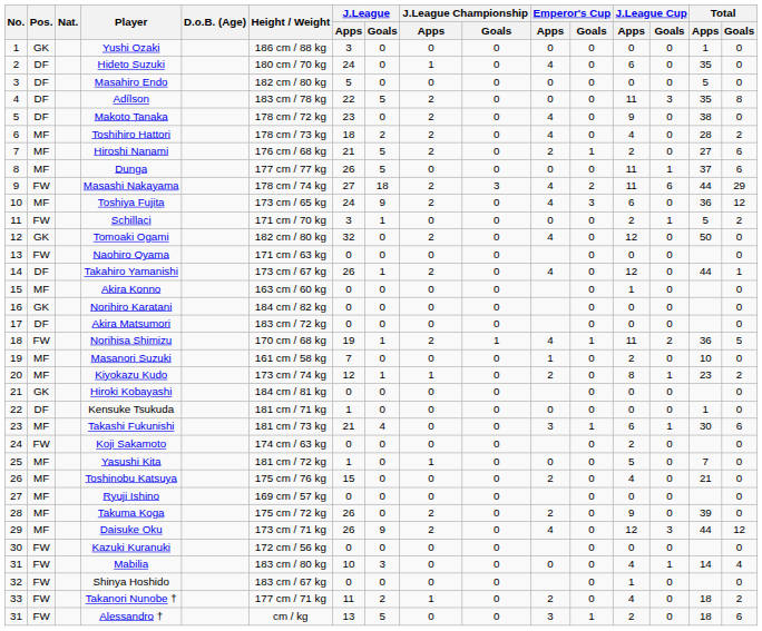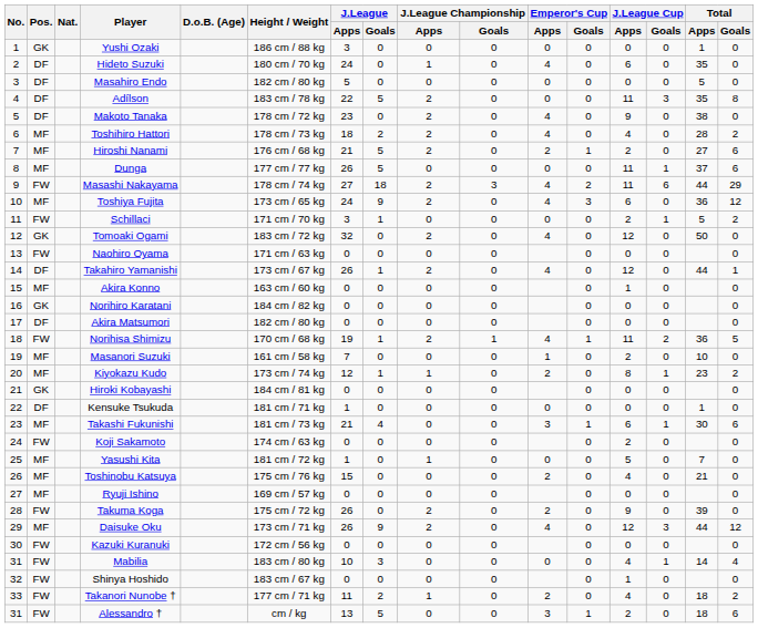 <table class="wikitable" style="text-align:center;">
 <tr>
 <th rowspan="2">No.</th>
 <th rowspan="2">Pos.</th>
 <th rowspan="2">Nat.</th>
 <th rowspan="2">Player</th>
 <th rowspan="2">D.o.B. (Age)</th>
 <th rowspan="2">Height / Weight</th>
 <th colspan="2"><a href='#'>J.League</a></th>
 <th colspan="2">J.League Championship</th>
 <th colspan="2"><a href='#'>Emperor's Cup</a></th>
 <th colspan="2"><a href='#'>J.League Cup</a></th>
 <th colspan="2">Total</th>
 </tr>
 <tr>
 <th>Apps</th>
 <th>Goals</th>
 <th>Apps</th>
 <th>Goals</th>
 <th>Apps</th>
 <th>Goals</th>
 <th>Apps</th>
 <th>Goals</th>
 <th>Apps</th>
 <th>Goals</th>
 </tr>
 <tr>
 <td>1</td>
 <td>GK</td>
 <td></td>
 <td><a href='#'>Yushi Ozaki</a></td>
 <td></td>
 <td>186 cm / 88 kg</td>
 <td>3</td>
 <td>0</td>
 <td>0</td>
 <td>0</td>
 <td>0</td>
 <td>0</td>
 <td>0</td>
 <td>0</td>
 <td>1</td>
 <td>0</td>
 </tr>
 <tr>
 <td>2</td>
 <td>DF</td>
 <td></td>
 <td><a href='#'>Hideto Suzuki</a></td>
 <td></td>
 <td>180 cm / 70 kg</td>
 <td>24</td>
 <td>0</td>
 <td>1</td>
 <td>0</td>
 <td>4</td>
 <td>0</td>
 <td>6</td>
 <td>0</td>
 <td>35</td>
 <td>0</td>
 </tr>
 <tr>
 <td>3</td>
 <td>DF</td>
 <td></td>
 <td><a href='#'>Masahiro Endo</a></td>
 <td></td>
 <td>182 cm / 80 kg</td>
 <td>5</td>
 <td>0</td>
 <td>0</td>
 <td>0</td>
 <td>0</td>
 <td>0</td>
 <td>0</td>
 <td>0</td>
 <td>5</td>
 <td>0</td>
 </tr>
 <tr>
 <td>4</td>
 <td>DF</td>
 <td></td>
 <td><a href='#'>Adílson</a></td>
 <td></td>
 <td>183 cm / 78 kg</td>
 <td>22</td>
 <td>5</td>
 <td>2</td>
 <td>0</td>
 <td>0</td>
 <td>0</td>
 <td>11</td>
 <td>3</td>
 <td>35</td>
 <td>8</td>
 </tr>
 <tr>
 <td>5</td>
 <td>DF</td>
 <td></td>
 <td><a href='#'>Makoto Tanaka</a></td>
 <td></td>
 <td>178 cm / 72 kg</td>
 <td>23</td>
 <td>0</td>
 <td>2</td>
 <td>0</td>
 <td>4</td>
 <td>0</td>
 <td>9</td>
 <td>0</td>
 <td>38</td>
 <td>0</td>
 </tr>
 <tr>
 <td>6</td>
 <td>MF</td>
 <td></td>
 <td><a href='#'>Toshihiro Hattori</a></td>
 <td></td>
 <td>178 cm / 73 kg</td>
 <td>18</td>
 <td>2</td>
 <td>2</td>
 <td>0</td>
 <td>4</td>
 <td>0</td>
 <td>4</td>
 <td>0</td>
 <td>28</td>
 <td>2</td>
 </tr>
 <tr>
 <td>7</td>
 <td>MF</td>
 <td></td>
 <td><a href='#'>Hiroshi Nanami</a></td>
 <td></td>
 <td>176 cm / 68 kg</td>
 <td>21</td>
 <td>5</td>
 <td>2</td>
 <td>0</td>
 <td>2</td>
 <td>1</td>
 <td>2</td>
 <td>0</td>
 <td>27</td>
 <td>6</td>
 </tr>
 <tr>
 <td>8</td>
 <td>MF</td>
 <td></td>
 <td><a href='#'>Dunga</a></td>
 <td></td>
 <td>177 cm / 77 kg</td>
 <td>26</td>
 <td>5</td>
 <td>0</td>
 <td>0</td>
 <td>0</td>
 <td>0</td>
 <td>11</td>
 <td>1</td>
 <td>37</td>
 <td>6</td>
 </tr>
 <tr>
 <td>9</td>
 <td>FW</td>
 <td></td>
 <td><a href='#'>Masashi Nakayama</a></td>
 <td></td>
 <td>178 cm / 74 kg</td>
 <td>27</td>
 <td>18</td>
 <td>2</td>
 <td>3</td>
 <td>4</td>
 <td>2</td>
 <td>11</td>
 <td>6</td>
 <td>44</td>
 <td>29</td>
 </tr>
 <tr>
 <td>10</td>
 <td>MF</td>
 <td></td>
 <td><a href='#'>Toshiya Fujita</a></td>
 <td></td>
 <td>173 cm / 65 kg</td>
 <td>24</td>
 <td>9</td>
 <td>2</td>
 <td>0</td>
 <td>4</td>
 <td>3</td>
 <td>6</td>
 <td>0</td>
 <td>36</td>
 <td>12</td>
 </tr>
 <tr>
 <td>11</td>
 <td>FW</td>
 <td></td>
 <td><a href='#'>Schillaci</a></td>
 <td></td>
 <td>171 cm / 70 kg</td>
 <td>3</td>
 <td>1</td>
 <td>0</td>
 <td>0</td>
 <td>0</td>
 <td>0</td>
 <td>2</td>
 <td>1</td>
 <td>5</td>
 <td>2</td>
 </tr>
 <tr>
 <td>12</td>
 <td>GK</td>
 <td></td>
 <td><a href='#'>Tomoaki Ogami</a></td>
 <td></td>
-<td>182 cm / 80 kg</td>
+<td>183 cm / 72 kg</td>
 <td>32</td>
 <td>0</td>
 <td>2</td>
 <td>0</td>
 <td>4</td>
 <td>0</td>
 <td>12</td>
 <td>0</td>
 <td>50</td>
 <td>0</td>
 </tr>
 <tr>
 <td>13</td>
 <td>FW</td>
 <td></td>
 <td><a href='#'>Naohiro Oyama</a></td>
 <td></td>
 <td>171 cm / 63 kg</td>
 <td>0</td>
 <td>0</td>
 <td>0</td>
 <td>0</td>
 <td></td>
 <td>0</td>
 <td>0</td>
 <td>0</td>
 <td></td>
 <td>0</td>
 </tr>
 <tr>
 <td>14</td>
 <td>DF</td>
 <td></td>
 <td><a href='#'>Takahiro Yamanishi</a></td>
 <td></td>
 <td>173 cm / 67 kg</td>
 <td>26</td>
 <td>1</td>
 <td>2</td>
 <td>0</td>
 <td>4</td>
 <td>0</td>
 <td>12</td>
 <td>0</td>
 <td>44</td>
 <td>1</td>
 </tr>
 <tr>
 <td>15</td>
 <td>MF</td>
 <td></td>
 <td><a href='#'>Akira Konno</a></td>
 <td></td>
 <td>163 cm / 60 kg</td>
 <td>0</td>
 <td>0</td>
 <td>0</td>
 <td>0</td>
 <td></td>
 <td>0</td>
 <td>1</td>
 <td>0</td>
 <td></td>
 <td>0</td>
 </tr>
 <tr>
 <td>16</td>
 <td>GK</td>
 <td></td>
 <td><a href='#'>Norihiro Karatani</a></td>
 <td></td>
 <td>184 cm / 82 kg</td>
 <td>0</td>
 <td>0</td>
 <td>0</td>
 <td>0</td>
 <td></td>
 <td>0</td>
 <td>0</td>
 <td>0</td>
 <td></td>
 <td>0</td>
 </tr>
 <tr>
 <td>17</td>
 <td>DF</td>
 <td></td>
 <td><a href='#'>Akira Matsumori</a></td>
 <td></td>
-<td>183 cm / 72 kg</td>
+<td>182 cm / 80 kg</td>
 <td>0</td>
 <td>0</td>
 <td>0</td>
 <td>0</td>
 <td></td>
 <td>0</td>
 <td>0</td>
 <td>0</td>
 <td></td>
 <td>0</td>
 </tr>
 <tr>
 <td>18</td>
 <td>FW</td>
 <td></td>
 <td><a href='#'>Norihisa Shimizu</a></td>
 <td></td>
 <td>170 cm / 68 kg</td>
 <td>19</td>
 <td>1</td>
 <td>2</td>
 <td>1</td>
 <td>4</td>
 <td>1</td>
 <td>11</td>
 <td>2</td>
 <td>36</td>
 <td>5</td>
 </tr>
 <tr>
 <td>19</td>
 <td>MF</td>
 <td></td>
 <td><a href='#'>Masanori Suzuki</a></td>
 <td></td>
 <td>161 cm / 58 kg</td>
 <td>7</td>
 <td>0</td>
 <td>0</td>
 <td>0</td>
 <td>1</td>
 <td>0</td>
 <td>2</td>
 <td>0</td>
 <td>10</td>
 <td>0</td>
 </tr>
 <tr>
 <td>20</td>
 <td>MF</td>
 <td></td>
 <td><a href='#'>Kiyokazu Kudo</a></td>
 <td></td>
 <td>173 cm / 74 kg</td>
 <td>12</td>
 <td>1</td>
 <td>1</td>
 <td>0</td>
 <td>2</td>
 <td>0</td>
 <td>8</td>
 <td>1</td>
 <td>23</td>
 <td>2</td>
 </tr>
 <tr>
 <td>21</td>
 <td>GK</td>
 <td></td>
 <td><a href='#'>Hiroki Kobayashi</a></td>
 <td></td>
 <td>184 cm / 81 kg</td>
 <td>0</td>
 <td>0</td>
 <td>0</td>
 <td>0</td>
 <td></td>
 <td>0</td>
 <td>0</td>
 <td>0</td>
 <td></td>
 <td>0</td>
 </tr>
 <tr>
 <td>22</td>
 <td>DF</td>
 <td></td>
 <td>Kensuke Tsukuda</td>
 <td></td>
 <td>181 cm / 71 kg</td>
 <td>1</td>
 <td>0</td>
 <td>0</td>
 <td>0</td>
 <td>0</td>
 <td>0</td>
 <td>0</td>
 <td>0</td>
 <td>1</td>
 <td>0</td>
 </tr>
 <tr>
 <td>23</td>
 <td>MF</td>
 <td></td>
 <td><a href='#'>Takashi Fukunishi</a></td>
 <td></td>
 <td>181 cm / 73 kg</td>
 <td>21</td>
 <td>4</td>
 <td>0</td>
 <td>0</td>
 <td>3</td>
 <td>1</td>
 <td>6</td>
 <td>1</td>
 <td>30</td>
 <td>6</td>
 </tr>
 <tr>
 <td>24</td>
 <td>FW</td>
 <td></td>
 <td><a href='#'>Koji Sakamoto</a></td>
 <td></td>
 <td>174 cm / 63 kg</td>
 <td>0</td>
 <td>0</td>
 <td>0</td>
 <td>0</td>
 <td></td>
 <td>0</td>
 <td>2</td>
 <td>0</td>
 <td></td>
 <td>0</td>
 </tr>
 <tr>
 <td>25</td>
 <td>MF</td>
 <td></td>
 <td><a href='#'>Yasushi Kita</a></td>
 <td></td>
 <td>181 cm / 72 kg</td>
 <td>1</td>
 <td>0</td>
 <td>1</td>
 <td>0</td>
 <td>0</td>
 <td>0</td>
 <td>5</td>
 <td>0</td>
 <td>7</td>
 <td>0</td>
 </tr>
 <tr>
 <td>26</td>
 <td>MF</td>
 <td></td>
 <td><a href='#'>Toshinobu Katsuya</a></td>
 <td></td>
 <td>175 cm / 76 kg</td>
 <td>15</td>
 <td>0</td>
 <td>0</td>
 <td>0</td>
 <td>2</td>
 <td>0</td>
 <td>4</td>
 <td>0</td>
 <td>21</td>
 <td>0</td>
 </tr>
 <tr>
 <td>27</td>
 <td>MF</td>
 <td></td>
 <td><a href='#'>Ryuji Ishino</a></td>
 <td></td>
 <td>169 cm / 57 kg</td>
 <td>0</td>
 <td>0</td>
 <td>0</td>
 <td>0</td>
 <td></td>
 <td>0</td>
 <td>0</td>
 <td>0</td>
 <td></td>
 <td>0</td>
 </tr>
 <tr>
 <td>28</td>
-<td>MF</td>
+<td>FW</td>
 <td></td>
 <td><a href='#'>Takuma Koga</a></td>
 <td></td>
 <td>175 cm / 72 kg</td>
 <td>26</td>
 <td>0</td>
 <td>2</td>
 <td>0</td>
 <td>2</td>
 <td>0</td>
 <td>9</td>
 <td>0</td>
 <td>39</td>
 <td>0</td>
 </tr>
 <tr>
 <td>29</td>
 <td>MF</td>
 <td></td>
 <td><a href='#'>Daisuke Oku</a></td>
 <td></td>
 <td>173 cm / 71 kg</td>
 <td>26</td>
 <td>9</td>
 <td>2</td>
 <td>0</td>
 <td>4</td>
 <td>0</td>
 <td>12</td>
 <td>3</td>
 <td>44</td>
 <td>12</td>
 </tr>
 <tr>
 <td>30</td>
 <td>FW</td>
 <td></td>
 <td><a href='#'>Kazuki Kuranuki</a></td>
 <td></td>
 <td>172 cm / 56 kg</td>
 <td>0</td>
 <td>0</td>
 <td>0</td>
 <td>0</td>
 <td></td>
 <td>0</td>
 <td>0</td>
 <td>0</td>
 <td></td>
 <td>0</td>
 </tr>
 <tr>
 <td>31</td>
 <td>FW</td>
 <td></td>
 <td><a href='#'>Mabilia</a></td>
 <td></td>
 <td>183 cm / 80 kg</td>
 <td>10</td>
 <td>3</td>
 <td>0</td>
 <td>0</td>
 <td>0</td>
 <td>0</td>
 <td>4</td>
 <td>1</td>
 <td>14</td>
 <td>4</td>
 </tr>
 <tr>
 <td>32</td>
 <td>FW</td>
 <td></td>
 <td>Shinya Hoshido</td>
 <td></td>
 <td>183 cm / 67 kg</td>
 <td>0</td>
 <td>0</td>
 <td>0</td>
 <td>0</td>
 <td></td>
 <td>0</td>
 <td>1</td>
 <td>0</td>
 <td></td>
 <td>0</td>
 </tr>
 <tr>
 <td>33</td>
 <td>FW</td>
 <td></td>
 <td><a href='#'>Takanori Nunobe</a> †</td>
 <td></td>
 <td>177 cm / 71 kg</td>
 <td>11</td>
 <td>2</td>
 <td>1</td>
 <td>0</td>
 <td>2</td>
 <td>0</td>
 <td>4</td>
 <td>0</td>
 <td>18</td>
 <td>2</td>
 </tr>
 <tr>
 <td>31</td>
 <td>FW</td>
 <td></td>
 <td><a href='#'>Alessandro</a> †</td>
 <td></td>
 <td>cm / kg</td>
 <td>13</td>
 <td>5</td>
 <td>0</td>
 <td>0</td>
 <td>3</td>
 <td>1</td>
 <td>2</td>
 <td>0</td>
 <td>18</td>
 <td>6</td>
 </tr>
 </table>
